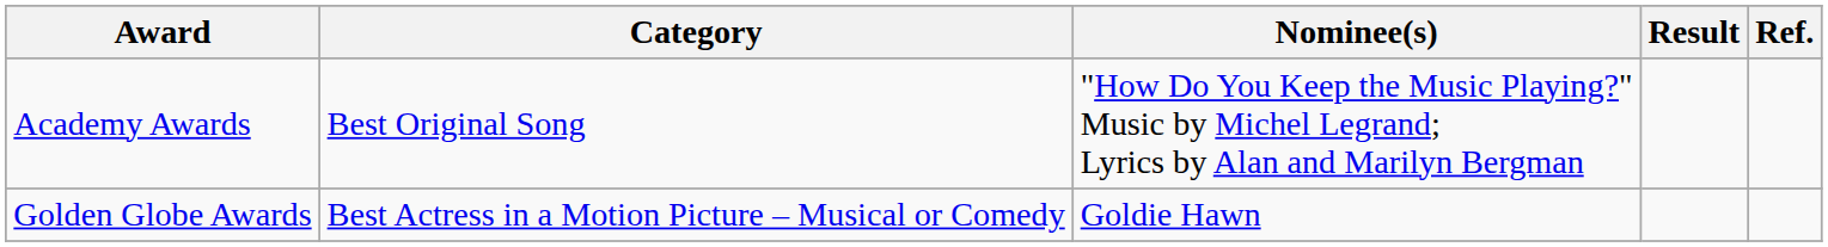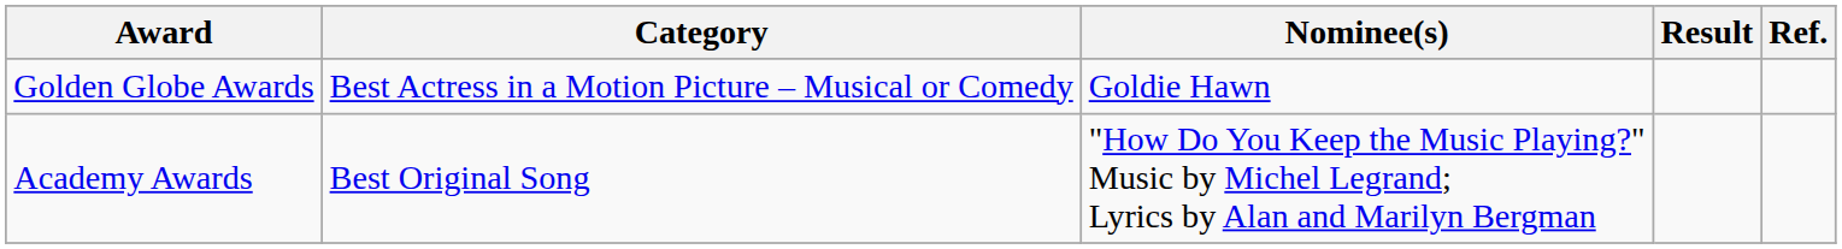 <table class="wikitable plainrowheaders">
 <tr>
 <th>Award</th>
 <th>Category</th>
 <th>Nominee(s)</th>
 <th>Result</th>
 <th>Ref.</th>
 </tr>
 <tr>
+<td><a href='#'>Golden Globe Awards</a></td>
+<td><a href='#'>Best Actress in a Motion Picture – Musical or Comedy</a></td>
+<td><a href='#'>Goldie Hawn</a></td>
+<td></td>
+<td align="center"></td>
+</tr>
+<tr>
 <td><a href='#'>Academy Awards</a></td>
 <td><a href='#'>Best Original Song</a></td>
 <td>"<a href='#'>How Do You Keep the Music Playing?</a>" <br> Music by <a href='#'>Michel Legrand</a>; <br> Lyrics by <a href='#'>Alan and Marilyn Bergman</a></td>
 <td></td>
 <td align="center"></td>
 </tr>
-<tr>
-<td><a href='#'>Golden Globe Awards</a></td>
-<td><a href='#'>Best Actress in a Motion Picture – Musical or Comedy</a></td>
-<td><a href='#'>Goldie Hawn</a></td>
-<td></td>
-<td align="center"></td>
-</tr>
 </table>
